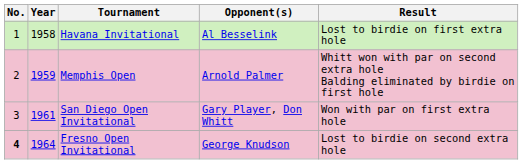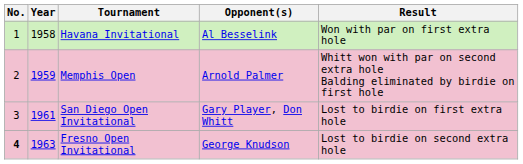 <table class="wikitable" style="font-size:95%;">
 <tr>
 <th>No.</th>
 <th>Year</th>
 <th>Tournament</th>
 <th>Opponent(s)</th>
 <th>Result</th>
 </tr>
 <tr style="background:#D0F0C0;">
 <td align=center>1</td>
 <td>1958</td>
 <td><a href='#'>Havana Invitational</a></td>
 <td> <a href='#'>Al Besselink</a></td>
-<td>Lost to birdie on first extra hole</td>
+<td>Won with par on first extra hole</td>
 </tr>
 <tr style="background:#F2C1D1;">
 <td align=center>2</td>
 <td><a href='#'>1959</a></td>
 <td><a href='#'>Memphis Open</a></td>
 <td> <a href='#'>Arnold Palmer</a></td>
 <td>Whitt won with par on second extra hole<br>Balding eliminated by birdie on first hole</td>
 </tr>
 <tr style="background:#F2C1D1;">
 <td align=center>3</td>
 <td><a href='#'>1961</a></td>
 <td><a href='#'>San Diego Open Invitational</a></td>
 <td> <a href='#'>Gary Player</a>,  <a href='#'>Don Whitt</a></td>
-<td>Won with par on first extra hole</td>
+<td>Lost to birdie on first extra hole</td>
 </tr>
 <tr style="background:#F2C1D1;">
 <td align=center><strong>4</strong></td>
-<td><a href='#'>1964</a></td>
+<td><a href='#'>1963</a></td>
 <td><a href='#'>Fresno Open Invitational</a></td>
 <td> <a href='#'>George Knudson</a></td>
 <td>Lost to birdie on second extra hole</td>
 </tr>
 </table>
